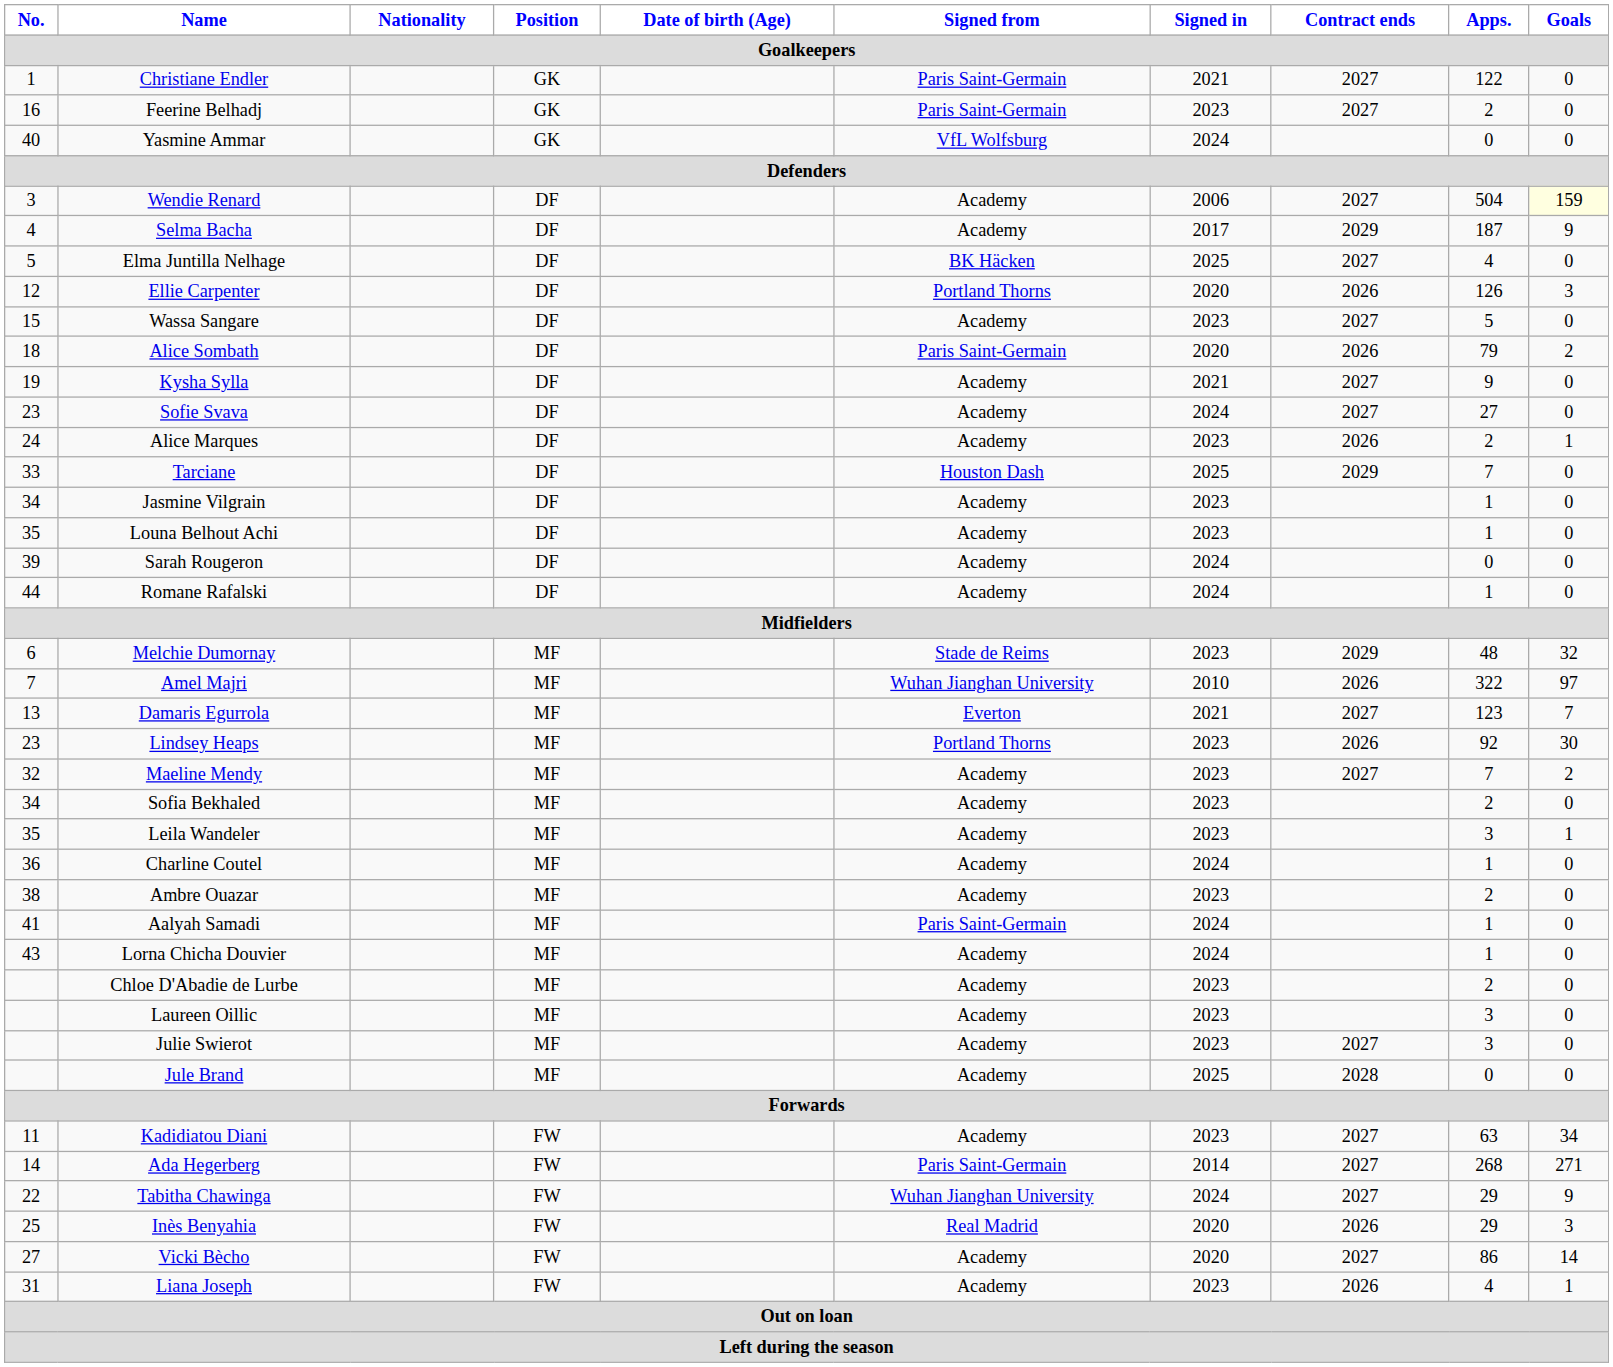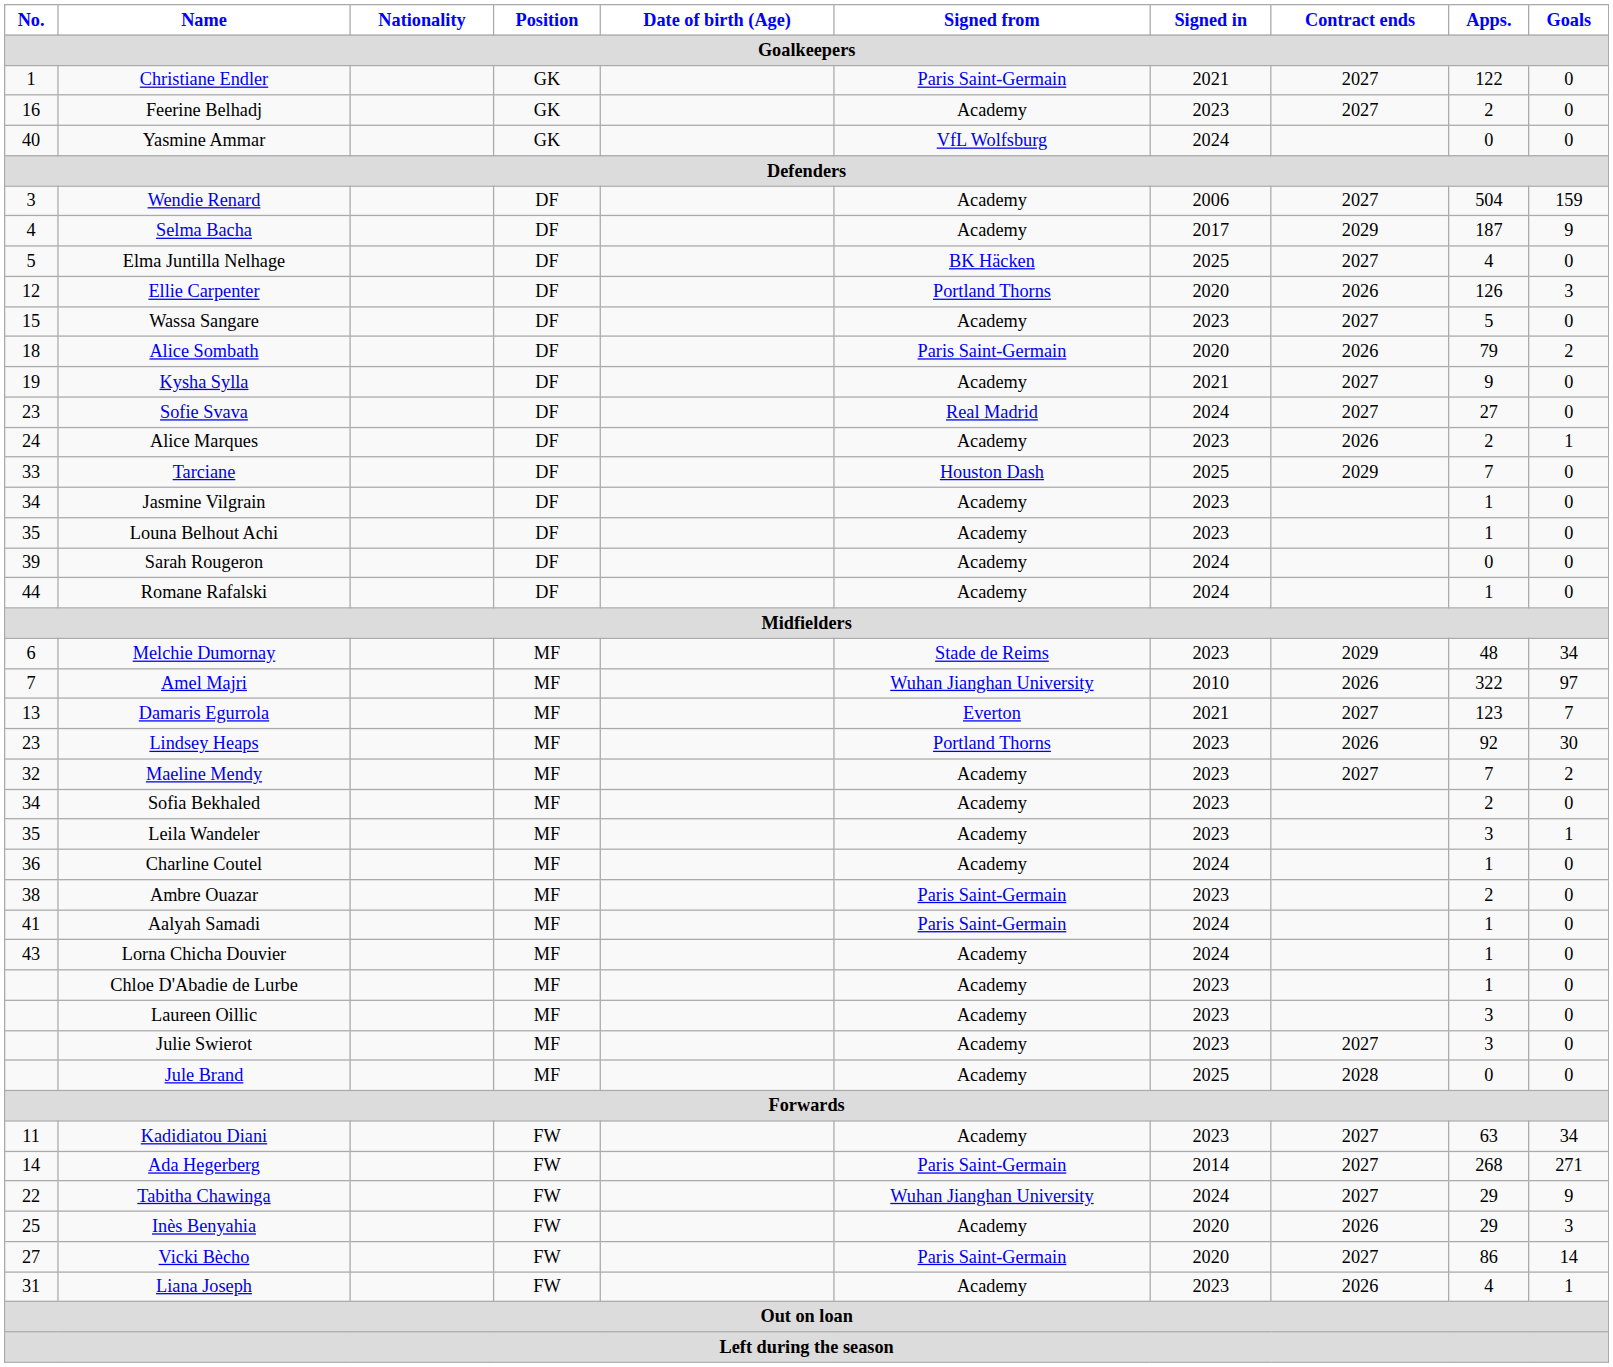 <table class="wikitable"  style="text-align:center; font-size:90%; width:100%;">
 <tr>
 <th style="background:#FFFFFF; color:blue; text-align:center;">No.</th>
 <th style="background:#FFFFFF; color:blue; text-align:center;">Name</th>
 <th style="background:#FFFFFF; color:blue; text-align:center;">Nationality</th>
 <th style="background:#FFFFFF; color:blue; text-align:center;">Position</th>
 <th style="background:#FFFFFF; color:blue; text-align:center;">Date of birth (Age)</th>
 <th style="background:#FFFFFF; color:blue; text-align:center;">Signed from</th>
 <th style="background:#FFFFFF; color:blue; text-align:center;">Signed in</th>
 <th style="background:#FFFFFF; color:blue; text-align:center;">Contract ends</th>
 <th style="background:#FFFFFF; color:blue; text-align:center;">Apps.</th>
 <th style="background:#FFFFFF; color:blue; text-align:center;">Goals</th>
 </tr>
 <tr>
 <th colspan="11"  style="background:#dcdcdc; text-align:center;">Goalkeepers</th>
 </tr>
 <tr>
 <td>1</td>
 <td><a href='#'>Christiane Endler</a></td>
 <td></td>
 <td>GK</td>
 <td></td>
 <td><a href='#'>Paris Saint-Germain</a></td>
 <td>2021</td>
 <td>2027</td>
 <td>122</td>
 <td>0</td>
 </tr>
 <tr>
 <td>16</td>
 <td>Feerine Belhadj</td>
 <td></td>
 <td>GK</td>
 <td></td>
-<td><a href='#'>Paris Saint-Germain</a></td>
+<td>Academy</td>
 <td>2023</td>
 <td>2027</td>
 <td>2</td>
 <td>0</td>
 </tr>
 <tr>
 <td>40</td>
 <td>Yasmine Ammar</td>
 <td></td>
 <td>GK</td>
 <td></td>
 <td><a href='#'>VfL Wolfsburg</a></td>
 <td>2024</td>
 <td></td>
 <td>0</td>
 <td>0</td>
 </tr>
 <tr>
 <th colspan="11"  style="background:#dcdcdc; text-align:center;">Defenders</th>
 </tr>
 <tr>
 <td>3</td>
 <td><a href='#'>Wendie Renard</a> </td>
 <td></td>
 <td>DF</td>
 <td></td>
 <td>Academy</td>
 <td>2006</td>
 <td>2027</td>
 <td>504</td>
-<td style="background: lightyellow;">159</td>
+<td>159</td>
 </tr>
 <tr>
 <td>4</td>
 <td><a href='#'>Selma Bacha</a></td>
 <td></td>
 <td>DF</td>
 <td></td>
 <td>Academy</td>
 <td>2017</td>
 <td>2029</td>
 <td>187</td>
 <td>9</td>
 </tr>
 <tr>
 <td>5</td>
 <td>Elma Juntilla Nelhage</td>
 <td></td>
 <td>DF</td>
 <td></td>
 <td><a href='#'>BK Häcken</a></td>
 <td>2025</td>
 <td>2027</td>
 <td>4</td>
 <td>0</td>
 </tr>
 <tr>
 <td>12</td>
 <td><a href='#'>Ellie Carpenter</a></td>
 <td></td>
 <td>DF</td>
 <td></td>
 <td><a href='#'>Portland Thorns</a></td>
 <td>2020</td>
 <td>2026</td>
 <td>126</td>
 <td>3</td>
 </tr>
 <tr>
 <td>15</td>
 <td>Wassa Sangare</td>
 <td></td>
 <td>DF</td>
 <td></td>
 <td>Academy</td>
 <td>2023</td>
 <td>2027</td>
 <td>5</td>
 <td>0</td>
 </tr>
 <tr>
 <td>18</td>
 <td><a href='#'>Alice Sombath</a></td>
 <td></td>
 <td>DF</td>
 <td></td>
 <td><a href='#'>Paris Saint-Germain</a></td>
 <td>2020</td>
 <td>2026</td>
 <td>79</td>
 <td>2</td>
 </tr>
 <tr>
 <td>19</td>
 <td><a href='#'>Kysha Sylla</a></td>
 <td></td>
 <td>DF</td>
 <td></td>
 <td>Academy</td>
 <td>2021</td>
 <td>2027</td>
 <td>9</td>
 <td>0</td>
 </tr>
 <tr>
 <td>23</td>
 <td><a href='#'>Sofie Svava</a></td>
 <td></td>
 <td>DF</td>
 <td></td>
-<td>Academy</td>
+<td><a href='#'>Real Madrid</a></td>
 <td>2024</td>
 <td>2027</td>
 <td>27</td>
 <td>0</td>
 </tr>
 <tr>
 <td>24</td>
 <td>Alice Marques</td>
 <td></td>
 <td>DF</td>
 <td></td>
 <td>Academy</td>
 <td>2023</td>
 <td>2026</td>
 <td>2</td>
 <td>1</td>
 </tr>
 <tr>
 <td>33</td>
 <td><a href='#'>Tarciane</a></td>
 <td></td>
 <td>DF</td>
 <td></td>
 <td><a href='#'>Houston Dash</a></td>
 <td>2025</td>
 <td>2029</td>
 <td>7</td>
 <td>0</td>
 </tr>
 <tr>
 <td>34</td>
 <td>Jasmine Vilgrain</td>
 <td></td>
 <td>DF</td>
 <td></td>
 <td>Academy</td>
 <td>2023</td>
 <td></td>
 <td>1</td>
 <td>0</td>
 </tr>
 <tr>
 <td>35</td>
 <td>Louna Belhout Achi</td>
 <td></td>
 <td>DF</td>
 <td></td>
 <td>Academy</td>
 <td>2023</td>
 <td></td>
 <td>1</td>
 <td>0</td>
 </tr>
 <tr>
 <td>39</td>
 <td>Sarah Rougeron</td>
 <td></td>
 <td>DF</td>
 <td></td>
 <td>Academy</td>
 <td>2024</td>
 <td></td>
 <td>0</td>
 <td>0</td>
 </tr>
 <tr>
 <td>44</td>
 <td>Romane Rafalski</td>
 <td></td>
 <td>DF</td>
 <td></td>
 <td>Academy</td>
 <td>2024</td>
 <td></td>
 <td>1</td>
 <td>0</td>
 </tr>
 <tr>
 <th colspan="11"  style="background:#dcdcdc; text-align:center;">Midfielders</th>
 </tr>
 <tr>
 <td>6</td>
 <td><a href='#'>Melchie Dumornay</a></td>
 <td></td>
 <td>MF</td>
 <td></td>
 <td><a href='#'>Stade de Reims</a></td>
 <td>2023</td>
 <td>2029</td>
 <td>48</td>
-<td>32</td>
+<td>34</td>
 </tr>
 <tr>
 <td>7</td>
 <td><a href='#'>Amel Majri</a></td>
 <td></td>
 <td>MF</td>
 <td></td>
 <td><a href='#'>Wuhan Jianghan University</a></td>
 <td>2010</td>
 <td>2026</td>
 <td>322</td>
 <td>97</td>
 </tr>
 <tr>
 <td>13</td>
 <td><a href='#'>Damaris Egurrola</a></td>
 <td></td>
 <td>MF</td>
 <td></td>
 <td><a href='#'>Everton</a></td>
 <td>2021</td>
 <td>2027</td>
 <td>123</td>
 <td>7</td>
 </tr>
 <tr>
 <td>23</td>
 <td><a href='#'>Lindsey Heaps</a></td>
 <td></td>
 <td>MF</td>
 <td></td>
 <td><a href='#'>Portland Thorns</a></td>
 <td>2023</td>
 <td>2026</td>
 <td>92</td>
 <td>30</td>
 </tr>
 <tr>
 <td>32</td>
 <td><a href='#'>Maeline Mendy</a></td>
 <td></td>
 <td>MF</td>
 <td></td>
 <td>Academy</td>
 <td>2023</td>
 <td>2027</td>
 <td>7</td>
 <td>2</td>
 </tr>
 <tr>
 <td>34</td>
 <td>Sofia Bekhaled</td>
 <td></td>
 <td>MF</td>
 <td></td>
 <td>Academy</td>
 <td>2023</td>
 <td></td>
 <td>2</td>
 <td>0</td>
 </tr>
 <tr>
 <td>35</td>
 <td>Leila Wandeler</td>
 <td></td>
 <td>MF</td>
 <td></td>
 <td>Academy</td>
 <td>2023</td>
 <td></td>
 <td>3</td>
 <td>1</td>
 </tr>
 <tr>
 <td>36</td>
 <td>Charline Coutel</td>
 <td></td>
 <td>MF</td>
 <td></td>
 <td>Academy</td>
 <td>2024</td>
 <td></td>
 <td>1</td>
 <td>0</td>
 </tr>
 <tr>
 <td>38</td>
 <td>Ambre Ouazar</td>
 <td></td>
 <td>MF</td>
 <td></td>
-<td>Academy</td>
+<td><a href='#'>Paris Saint-Germain</a></td>
 <td>2023</td>
 <td></td>
 <td>2</td>
 <td>0</td>
 </tr>
 <tr>
 <td>41</td>
 <td>Aalyah Samadi</td>
 <td></td>
 <td>MF</td>
 <td></td>
 <td><a href='#'>Paris Saint-Germain</a></td>
 <td>2024</td>
 <td></td>
 <td>1</td>
 <td>0</td>
 </tr>
 <tr>
 <td>43</td>
 <td>Lorna Chicha Douvier</td>
 <td></td>
 <td>MF</td>
 <td></td>
 <td>Academy</td>
 <td>2024</td>
 <td></td>
 <td>1</td>
 <td>0</td>
 </tr>
 <tr>
 <td></td>
 <td>Chloe D'Abadie de Lurbe</td>
 <td></td>
 <td>MF</td>
 <td></td>
 <td>Academy</td>
 <td>2023</td>
 <td></td>
-<td>2</td>
+<td>1</td>
 <td>0</td>
 </tr>
 <tr>
 <td></td>
 <td>Laureen Oillic</td>
 <td></td>
 <td>MF</td>
 <td></td>
 <td>Academy</td>
 <td>2023</td>
 <td></td>
 <td>3</td>
 <td>0</td>
 </tr>
 <tr>
 <td></td>
 <td>Julie Swierot</td>
 <td></td>
 <td>MF</td>
 <td></td>
 <td>Academy</td>
 <td>2023</td>
 <td>2027</td>
 <td>3</td>
 <td>0</td>
 </tr>
 <tr>
 <td></td>
 <td><a href='#'>Jule Brand</a></td>
 <td></td>
 <td>MF</td>
 <td></td>
 <td>Academy</td>
 <td>2025</td>
 <td>2028</td>
 <td>0</td>
 <td>0</td>
 </tr>
 <tr>
 <th colspan="11"  style="background:#dcdcdc; text-align:center;">Forwards</th>
 </tr>
 <tr>
 <td>11</td>
 <td><a href='#'>Kadidiatou Diani</a></td>
 <td></td>
 <td>FW</td>
 <td></td>
 <td>Academy</td>
 <td>2023</td>
 <td>2027</td>
 <td>63</td>
 <td>34</td>
 </tr>
 <tr>
 <td>14</td>
 <td><a href='#'>Ada Hegerberg</a></td>
 <td></td>
 <td>FW</td>
 <td></td>
 <td><a href='#'>Paris Saint-Germain</a></td>
 <td>2014</td>
 <td>2027</td>
 <td>268</td>
 <td>271</td>
 </tr>
 <tr>
 <td>22</td>
 <td><a href='#'>Tabitha Chawinga</a></td>
 <td></td>
 <td>FW</td>
 <td></td>
 <td><a href='#'>Wuhan Jianghan University</a></td>
 <td>2024</td>
 <td>2027</td>
 <td>29</td>
 <td>9</td>
 </tr>
 <tr>
 <td>25</td>
 <td><a href='#'>Inès Benyahia</a></td>
 <td></td>
 <td>FW</td>
 <td></td>
-<td><a href='#'>Real Madrid</a></td>
+<td>Academy</td>
 <td>2020</td>
 <td>2026</td>
 <td>29</td>
 <td>3</td>
 </tr>
 <tr>
 <td>27</td>
 <td><a href='#'>Vicki Bècho</a></td>
 <td></td>
 <td>FW</td>
 <td></td>
-<td>Academy</td>
+<td><a href='#'>Paris Saint-Germain</a></td>
 <td>2020</td>
 <td>2027</td>
 <td>86</td>
 <td>14</td>
 </tr>
 <tr>
 <td>31</td>
 <td><a href='#'>Liana Joseph</a></td>
 <td></td>
 <td>FW</td>
 <td></td>
 <td>Academy</td>
 <td>2023</td>
 <td>2026</td>
 <td>4</td>
 <td>1</td>
 </tr>
 <tr>
 <th colspan="11"  style="background:#dcdcdc; text-align:center;">Out on loan</th>
 </tr>
 <tr>
 <th colspan="11"  style="background:#dcdcdc; text-align:center;">Left during the season</th>
 </tr>
 </table>
